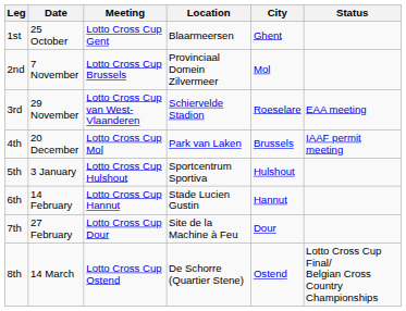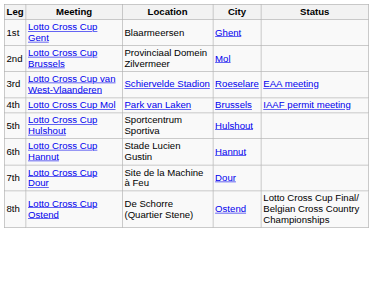 <table class=wikitable>
 <tr>
 <th>Leg</th>
-<th>Date</th>
 <th>Meeting</th>
 <th>Location</th>
 <th>City</th>
 <th>Status</th>
 </tr>
 <tr>
 <td>1st</td>
-<td>25 October</td>
 <td><a href='#'>Lotto Cross Cup Gent</a></td>
 <td>Blaarmeersen</td>
 <td><a href='#'>Ghent</a></td>
 <td></td>
 </tr>
 <tr>
 <td>2nd</td>
-<td>7 November</td>
 <td><a href='#'>Lotto Cross Cup Brussels</a></td>
 <td>Provinciaal Domein Zilvermeer</td>
 <td><a href='#'>Mol</a></td>
 <td></td>
 </tr>
 <tr>
 <td>3rd</td>
-<td>29 November</td>
 <td><a href='#'>Lotto Cross Cup van West-Vlaanderen</a></td>
 <td><a href='#'>Schiervelde Stadion</a></td>
 <td><a href='#'>Roeselare</a></td>
 <td><a href='#'>EAA meeting</a></td>
 </tr>
 <tr>
 <td>4th</td>
-<td>20 December</td>
 <td><a href='#'>Lotto Cross Cup Mol</a></td>
 <td><a href='#'>Park van Laken</a></td>
 <td><a href='#'>Brussels</a></td>
 <td><a href='#'>IAAF permit meeting</a></td>
 </tr>
 <tr>
 <td>5th</td>
-<td>3 January</td>
 <td><a href='#'>Lotto Cross Cup Hulshout</a></td>
 <td>Sportcentrum Sportiva</td>
 <td><a href='#'>Hulshout</a></td>
 <td></td>
 </tr>
 <tr>
 <td>6th</td>
-<td>14 February</td>
 <td><a href='#'>Lotto Cross Cup Hannut</a></td>
 <td>Stade Lucien Gustin</td>
 <td><a href='#'>Hannut</a></td>
 <td></td>
 </tr>
 <tr>
 <td>7th</td>
-<td>27 February</td>
 <td><a href='#'>Lotto Cross Cup Dour</a></td>
 <td>Site de la Machine à Feu</td>
 <td><a href='#'>Dour</a></td>
 <td></td>
 </tr>
 <tr>
 <td>8th</td>
-<td>14 March</td>
 <td><a href='#'>Lotto Cross Cup Ostend</a></td>
 <td>De Schorre (Quartier Stene)</td>
 <td><a href='#'>Ostend</a></td>
 <td>Lotto Cross Cup Final/<br>Belgian Cross Country Championships</td>
 </tr>
 </table>
